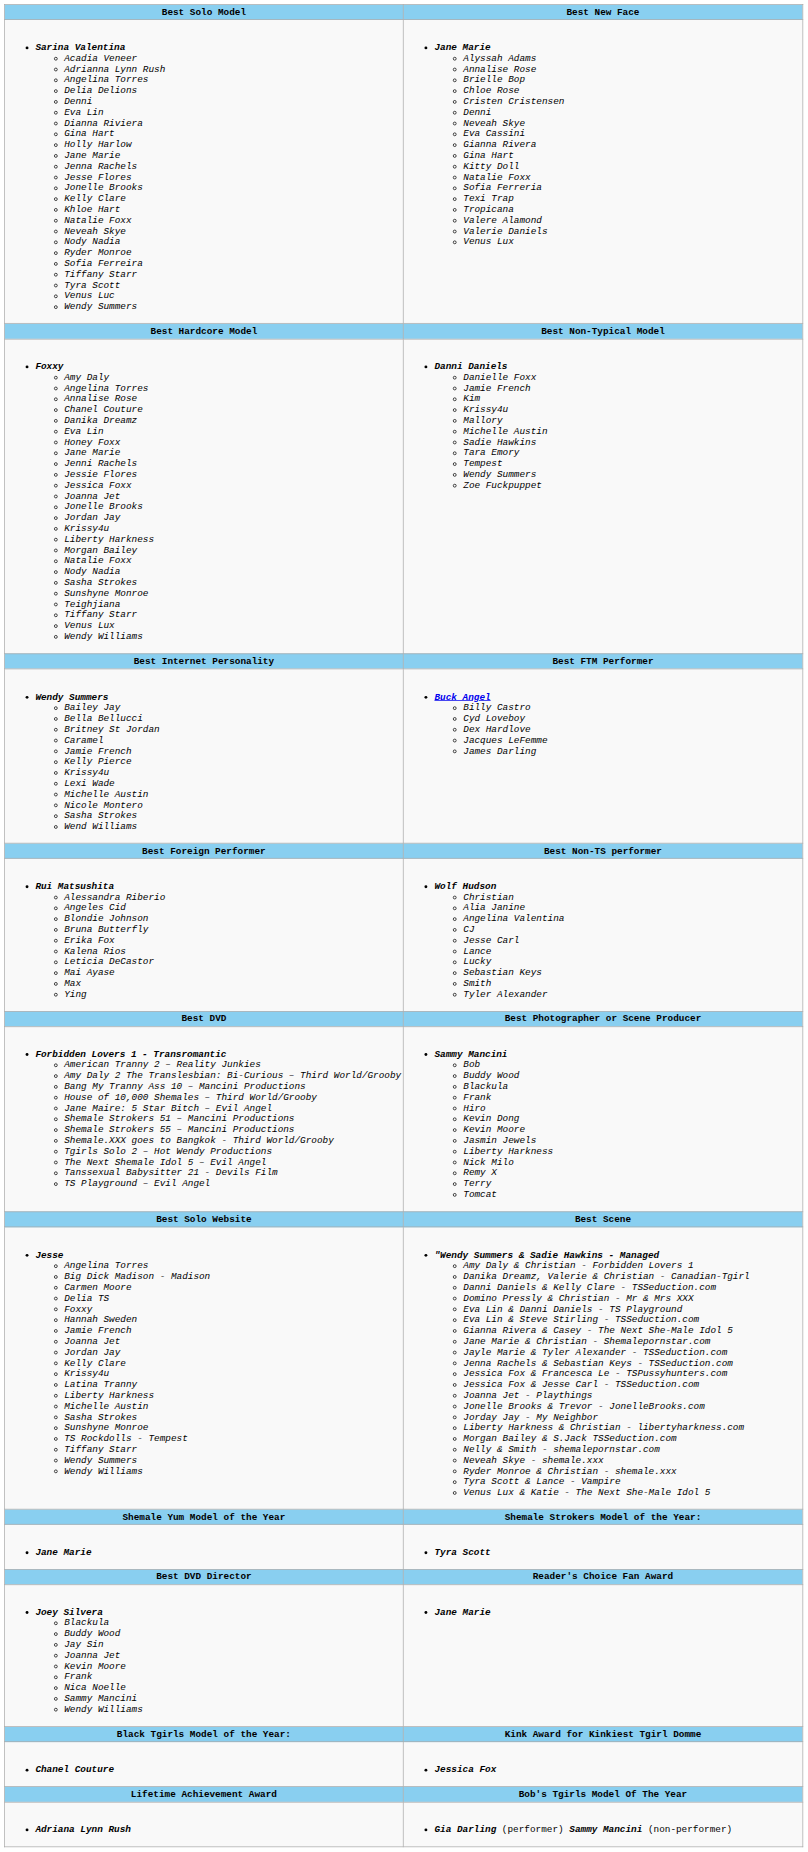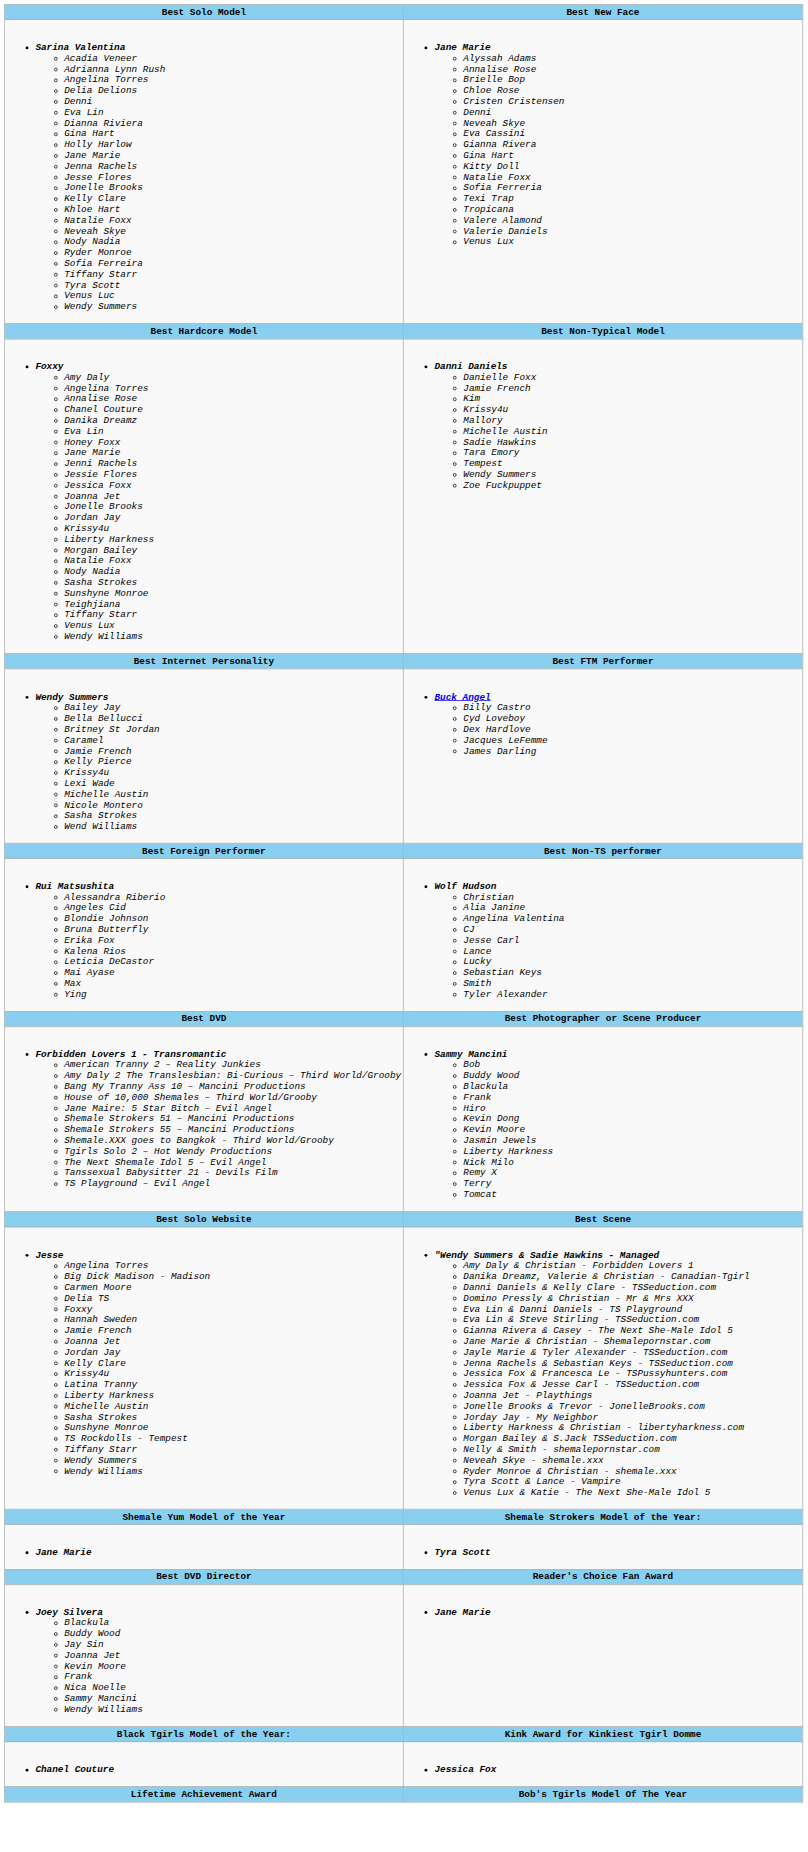 <table class=wikitable>
 <tr>
 <th style="background:#89cff0" width="50%">Best Solo Model</th>
 <th style="background:#89cff0" width="50%">Best New Face</th>
 </tr>
 <tr>
 <td valign="top"><br><ul><li><strong><em>Sarina Valentina</em></strong><ul><li><em>Acadia Veneer</em></li><li><em>Adrianna Lynn Rush</em></li><li><em>Angelina Torres</em></li><li><em>Delia Delions</em></li><li><em>Denni</em></li><li><em>Eva Lin</em></li><li><em>Dianna Riviera</em></li><li><em>Gina Hart</em></li><li><em>Holly Harlow</em></li><li><em>Jane Marie</em></li><li><em>Jenna Rachels</em></li><li><em>Jesse Flores</em></li><li><em>Jonelle Brooks</em></li><li><em>Kelly Clare</em></li><li><em>Khloe Hart</em></li><li><em>Natalie Foxx</em></li><li><em>Neveah Skye</em></li><li><em>Nody Nadia</em></li><li><em>Ryder Monroe</em></li><li><em>Sofia Ferreira</em></li><li><em>Tiffany Starr</em></li><li><em>Tyra Scott</em></li><li><em>Venus Luc</em></li><li><em>Wendy Summers</em></li></ul></li></ul></td>
 <td valign="top"><br><ul><li><strong><em>Jane Marie</em></strong><ul><li><em>Alyssah Adams</em></li><li><em>Annalise Rose</em></li><li><em>Brielle Bop</em></li><li><em>Chloe Rose</em></li><li><em>Cristen Cristensen</em></li><li><em>Denni</em></li><li><em>Neveah Skye</em></li><li><em>Eva Cassini</em></li><li><em>Gianna Rivera</em></li><li><em>Gina Hart</em></li><li><em>Kitty Doll</em></li><li><em>Natalie Foxx</em></li><li><em>Sofia Ferreria</em></li><li><em>Texi Trap</em></li><li><em>Tropicana</em></li><li><em>Valere Alamond</em></li><li><em>Valerie Daniels</em></li><li><em>Venus Lux</em></li></ul></li></ul></td>
 </tr>
 <tr>
 <th style="background:#89cff0" width="50%">Best Hardcore Model</th>
 <th style="background:#89cff0" width="50%">Best Non-Typical Model</th>
 </tr>
 <tr>
 <td valign="top"><br><ul><li><strong><em>Foxxy</em></strong><ul><li><em>Amy Daly</em></li><li><em>Angelina Torres</em></li><li><em>Annalise Rose</em></li><li><em>Chanel Couture</em></li><li><em>Danika Dreamz</em></li><li><em>Eva Lin</em></li><li><em>Honey Foxx</em></li><li><em>Jane Marie</em></li><li><em>Jenni Rachels</em></li><li><em>Jessie Flores</em></li><li><em>Jessica Foxx</em></li><li><em>Joanna Jet</em></li><li><em>Jonelle Brooks</em></li><li><em>Jordan Jay</em></li><li><em>Krissy4u</em></li><li><em>Liberty Harkness</em></li><li><em>Morgan Bailey</em></li><li><em>Natalie Foxx</em></li><li><em>Nody Nadia</em></li><li><em>Sasha Strokes</em></li><li><em>Sunshyne Monroe</em></li><li><em>Teighjiana</em></li><li><em>Tiffany Starr</em></li><li><em>Venus Lux</em></li><li><em>Wendy Williams</em></li></ul></li></ul></td>
 <td valign="top"><br><ul><li><strong><em>Danni Daniels</em></strong><ul><li><em>Danielle Foxx</em></li><li><em>Jamie French</em></li><li><em>Kim</em></li><li><em>Krissy4u</em></li><li><em>Mallory</em></li><li><em>Michelle Austin</em></li><li><em>Sadie Hawkins</em></li><li><em>Tara Emory</em></li><li><em>Tempest</em></li><li><em>Wendy Summers</em></li><li><em>Zoe Fuckpuppet</em></li></ul></li></ul></td>
 </tr>
 <tr>
 <th style="background:#89cff0" width="50%">Best Internet Personality</th>
 <th style="background:#89cff0" width="50%">Best FTM Performer</th>
 </tr>
 <tr>
 <td valign="top"><br><ul><li><strong><em>Wendy Summers</em></strong><ul><li><em>Bailey Jay</em></li><li><em>Bella Bellucci</em></li><li><em>Britney St Jordan</em></li><li><em>Caramel</em></li><li><em>Jamie French</em></li><li><em>Kelly Pierce</em></li><li><em>Krissy4u</em></li><li><em>Lexi Wade</em></li><li><em>Michelle Austin</em></li><li><em>Nicole Montero</em></li><li><em>Sasha Strokes</em></li><li><em>Wend Williams</em></li></ul></li></ul></td>
 <td valign="top"><br><ul><li><strong><em><a href='#'>Buck Angel</a></em></strong><ul><li><em>Billy Castro</em></li><li><em>Cyd Loveboy</em></li><li><em>Dex Hardlove</em></li><li><em>Jacques LeFemme</em></li><li><em>James Darling</em></li></ul></li></ul></td>
 </tr>
 <tr>
 <th style="background:#89cff0" width="50%">Best Foreign Performer</th>
 <th style="background:#89cff0" width="50%">Best Non-TS performer</th>
 </tr>
 <tr>
 <td valign="top"><br><ul><li><strong><em>Rui Matsushita</em></strong><ul><li><em>Alessandra Riberio</em></li><li><em>Angeles Cid</em></li><li><em>Blondie Johnson</em></li><li><em>Bruna Butterfly</em></li><li><em>Erika Fox</em></li><li><em>Kalena Rios</em></li><li><em>Leticia DeCastor</em></li><li><em>Mai Ayase</em></li><li><em>Max</em></li><li><em>Ying</em></li></ul></li></ul></td>
 <td valign="top"><br><ul><li><strong><em>Wolf Hudson</em></strong><ul><li><em>Christian</em></li><li><em>Alia Janine</em></li><li><em>Angelina Valentina</em></li><li><em>CJ</em></li><li><em>Jesse Carl</em></li><li><em>Lance</em></li><li><em>Lucky</em></li><li><em>Sebastian Keys</em></li><li><em>Smith</em></li><li><em>Tyler Alexander</em></li></ul></li></ul></td>
 </tr>
 <tr>
 <th style="background:#89cff0" width="50%">Best DVD</th>
 <th style="background:#89cff0" width="50%">Best Photographer or Scene Producer</th>
 </tr>
 <tr>
 <td valign="top"><br><ul><li><strong><em>Forbidden Lovers 1 - Transromantic</em></strong><ul><li><em>American Tranny 2 – Reality Junkies</em></li><li><em>Amy Daly 2 The Translesbian: Bi-Curious – Third World/Grooby</em></li><li><em>Bang My Tranny Ass 10 – Mancini Productions</em></li><li><em>House of 10,000 Shemales – Third World/Grooby</em></li><li><em>Jane Maire: 5 Star Bitch – Evil Angel</em></li><li><em>Shemale Strokers 51 – Mancini Productions</em></li><li><em>Shemale Strokers 55 – Mancini Productions</em></li><li><em>Shemale.XXX goes to Bangkok -  Third World/Grooby</em></li><li><em>Tgirls Solo 2 – Hot Wendy Productions</em></li><li><em>The Next Shemale Idol 5 – Evil Angel</em></li><li><em>Tanssexual Babysitter 21 - Devils Film</em></li><li><em>TS Playground – Evil Angel</em></li></ul></li></ul></td>
 <td valign="top"><br><ul><li><strong><em>Sammy Mancini</em></strong><ul><li><em>Bob</em></li><li><em>Buddy Wood</em></li><li><em>Blackula</em></li><li><em>Frank</em></li><li><em>Hiro</em></li><li><em>Kevin Dong</em></li><li><em>Kevin Moore</em></li><li><em>Jasmin Jewels</em></li><li><em>Liberty Harkness</em></li><li><em>Nick Milo</em></li><li><em>Remy X</em></li><li><em>Terry</em></li><li><em>Tomcat</em></li></ul></li></ul></td>
 </tr>
 <tr>
 <th style="background:#89cff0" width="50%">Best Solo Website</th>
 <th style="background:#89cff0" width="50%">Best Scene</th>
 </tr>
 <tr>
 <td valign="top"><br><ul><li><strong><em>Jesse</em></strong><ul><li><em>Angelina Torres</em></li><li><em>Big Dick Madison - Madison</em></li><li><em>Carmen Moore</em></li><li><em> Delia TS</em></li><li><em>Foxxy</em></li><li><em>Hannah Sweden</em></li><li><em>Jamie French</em></li><li><em>Joanna Jet</em></li><li><em>Jordan Jay</em></li><li><em>Kelly Clare</em></li><li><em>Krissy4u</em></li><li><em>Latina Tranny</em></li><li><em>Liberty Harkness</em></li><li><em>Michelle Austin</em></li><li><em>Sasha Strokes</em></li><li><em>Sunshyne Monroe</em></li><li><em>TS Rockdolls - Tempest</em></li><li><em>Tiffany Starr</em></li><li><em>Wendy Summers</em></li><li><em>Wendy Williams</em></li></ul></li></ul></td>
 <td valign="top"><br><ul><li><strong><em>"Wendy Summers & Sadie Hawkins - Managed</em></strong><ul><li><em>Amy Daly & Christian -  Forbidden Lovers 1</em></li><li><em>Danika Dreamz, Valerie & Christian  - Canadian-Tgirl</em></li><li><em>Danni Daniels & Kelly Clare - TSSeduction.com</em></li><li><em>Domino Pressly & Christian - Mr & Mrs XXX</em></li><li><em>Eva Lin & Danni Daniels - TS Playground</em></li><li><em>Eva Lin & Steve Stirling - TSSeduction.com</em></li><li><em>Gianna Rivera & Casey - The Next She-Male Idol 5 </em></li><li><em>Jane Marie & Christian - Shemalepornstar.com</em></li><li><em>Jayle Marie & Tyler Alexander - TSSeduction.com</em></li><li><em>Jenna Rachels & Sebastian Keys - TSSeduction.com</em></li><li><em>Jessica Fox & Francesca Le - TSPussyhunters.com</em></li><li><em>Jessica Fox & Jesse Carl - TSSeduction.com</em></li><li><em>Joanna Jet - Playthings</em></li><li><em>Jonelle Brooks & Trevor - JonelleBrooks.com</em></li><li><em>Jorday Jay - My Neighbor</em></li><li><em>Liberty Harkness & Christian - libertyharkness.com</em></li><li><em>Morgan Bailey & S.Jack TSSeduction.com</em></li><li><em>Nelly & Smith - shemalepornstar.com</em></li><li><em>Neveah Skye - shemale.xxx</em></li><li><em>Ryder Monroe & Christian - shemale.xxx</em></li><li><em>Tyra Scott & Lance - Vampire</em></li><li><em>Venus Lux & Katie - The Next She-Male Idol 5</em></li></ul></li></ul></td>
 </tr>
 <tr>
 <th style="background:#89cff0" width="50%">Shemale Yum Model of the Year</th>
 <th style="background:#89cff0" width="50%">Shemale Strokers Model of the Year:</th>
 </tr>
 <tr>
 <td valign="top"><br><ul><li><strong><em>Jane Marie</em></strong></li></ul></td>
 <td valign="top"><br><ul><li><strong><em>Tyra Scott</em></strong></li></ul></td>
 </tr>
 <tr>
 <th style="background:#89cff0" width="50%">Best DVD Director</th>
 <th style="background:#89cff0" width="50%">Reader's Choice Fan Award</th>
 </tr>
 <tr>
 <td valign="top"><br><ul><li><strong><em>Joey Silvera</em></strong><ul><li><em>Blackula</em></li><li><em>Buddy Wood</em></li><li><em>Jay Sin</em></li><li><em>Joanna Jet</em></li><li><em>Kevin Moore</em></li><li><em>Frank</em></li><li><em>Nica Noelle</em></li><li><em>Sammy Mancini</em></li><li><em>Wendy Williams</em></li></ul></li></ul></td>
 <td valign="top"><br><ul><li><strong><em>Jane Marie</em></strong></li></ul></td>
 </tr>
 <tr>
 <th style="background:#89cff0" width="50%">Black Tgirls Model of the Year:</th>
 <th style="background:#89cff0" width="50%">Kink Award for Kinkiest Tgirl Domme</th>
 </tr>
 <tr>
 <td valign="top"><br><ul><li><strong><em>Chanel Couture</em></strong></li></ul></td>
 <td valign="top"><br><ul><li><strong><em>Jessica Fox</em></strong></li></ul></td>
 </tr>
 <tr>
 <th style="background:#89cff0" width="50%">Lifetime Achievement Award</th>
 <th style="background:#89cff0" width="50%">Bob's Tgirls Model Of The Year</th>
 </tr>
-<tr>
-<td valign="top"><br><ul><li><strong><em>Adriana Lynn Rush</em></strong></li></ul></td>
-<td valign="top"><br><ul><li><strong><em>Gia Darling</em></strong> (performer) <strong><em>Sammy Mancini</em></strong> (non-performer)</li></ul></td>
-</tr>
 </table>
